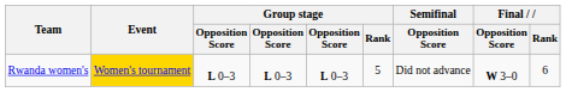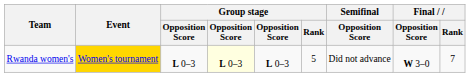 <table class="wikitable" style="text-align:center; font-size:90%">
 <tr>
 <th rowspan=2>Team</th>
 <th rowspan=2>Event</th>
 <th colspan=4>Group stage</th>
 <th>Semifinal</th>
 <th colspan=2>Final /  / </th>
 </tr>
 <tr style="font-size:95%">
 <th>Opposition<br>Score</th>
 <th>Opposition<br>Score</th>
 <th>Opposition<br>Score</th>
 <th>Rank</th>
 <th>Opposition<br>Score</th>
 <th>Opposition<br>Score</th>
 <th>Rank</th>
 </tr>
 <tr>
 <td align=left><a href='#'>Rwanda women's</a></td>
 <td align=left style="background: gold;"><a href='#'>Women's tournament</a></td>
 <td><br><strong>L</strong> 0–3</td>
-<td><br><strong>L</strong> 0–3</td>
+<td style="background: lightyellow;"><br><strong>L</strong> 0–3</td>
 <td><br><strong>L</strong> 0–3</td>
 <td>5</td>
 <td>Did not advance</td>
 <td><br><strong>W</strong> 3–0</td>
-<td>6</td>
+<td>7</td>
 </tr>
 </table>
